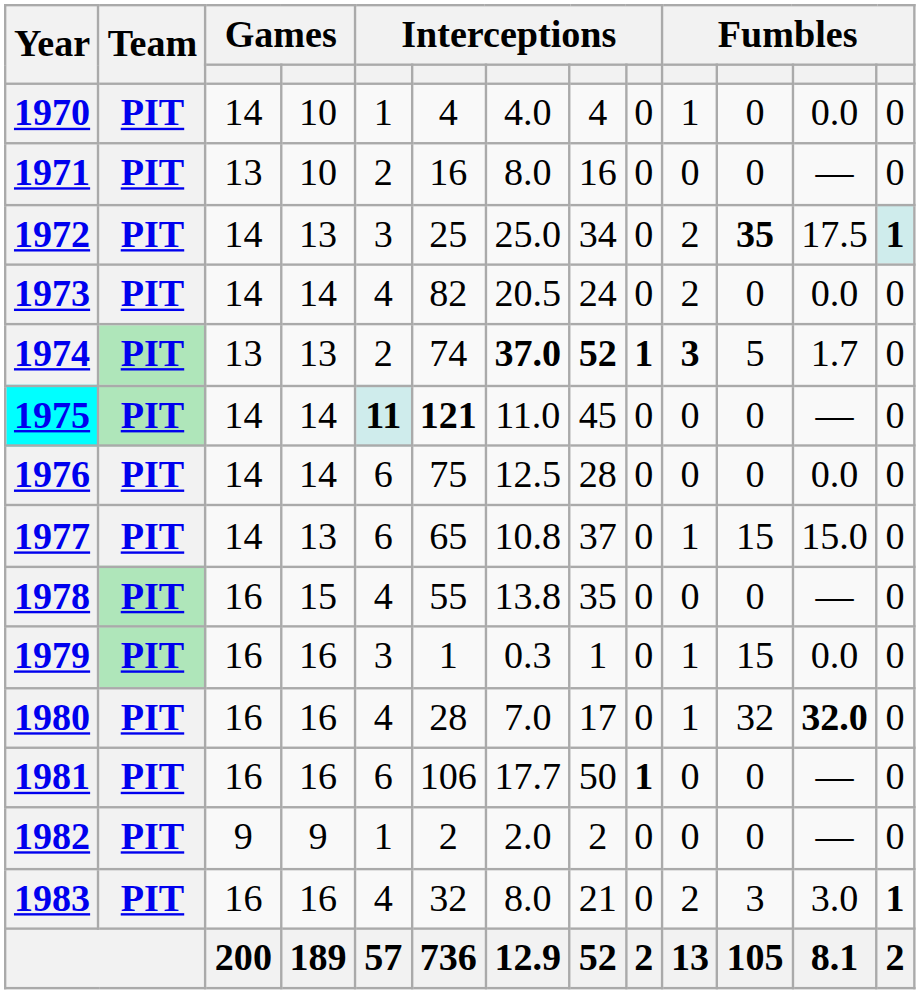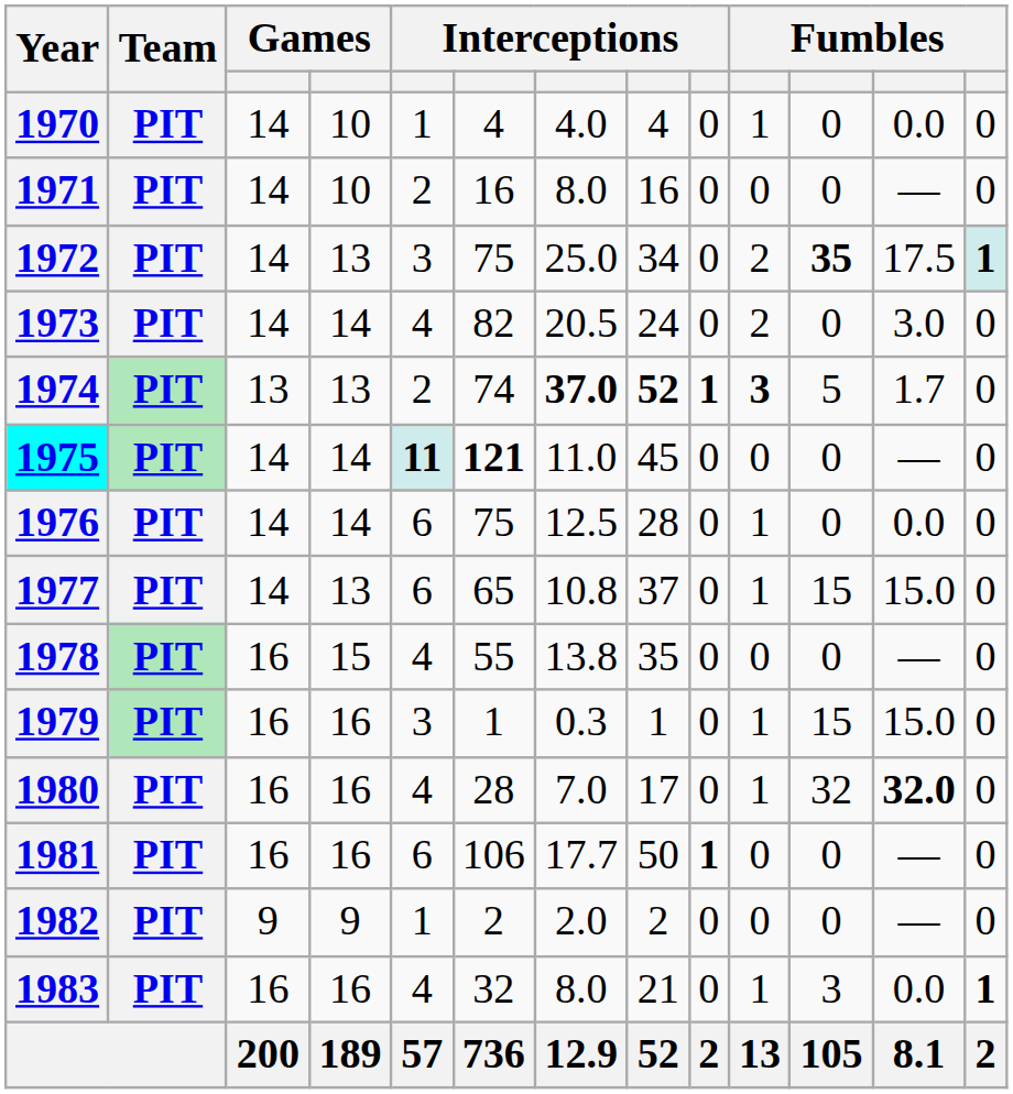 <table class="wikitable" style="text-align:center;">
 <tr>
 <th rowspan="2">Year</th>
 <th rowspan="2">Team</th>
 <th colspan="2">Games</th>
 <th colspan="5">Interceptions</th>
 <th colspan="4">Fumbles</th>
 </tr>
 <tr>
 <th></th>
 <th></th>
 <th></th>
 <th></th>
 <th></th>
 <th></th>
 <th></th>
 <th></th>
 <th></th>
 <th></th>
 <th></th>
 </tr>
 <tr>
 <th><a href='#'>1970</a></th>
 <th><a href='#'>PIT</a></th>
 <td>14</td>
 <td>10</td>
 <td>1</td>
 <td>4</td>
 <td>4.0</td>
 <td>4</td>
 <td>0</td>
 <td>1</td>
 <td>0</td>
 <td>0.0</td>
 <td>0</td>
 </tr>
 <tr>
 <th><a href='#'>1971</a></th>
 <th><a href='#'>PIT</a></th>
-<td>13</td>
+<td>14</td>
 <td>10</td>
 <td>2</td>
 <td>16</td>
 <td>8.0</td>
 <td>16</td>
 <td>0</td>
 <td>0</td>
 <td>0</td>
 <td>—</td>
 <td>0</td>
 </tr>
 <tr>
 <th><a href='#'>1972</a></th>
 <th><a href='#'>PIT</a></th>
 <td>14</td>
 <td>13</td>
 <td>3</td>
-<td>25</td>
+<td>75</td>
 <td>25.0</td>
 <td>34</td>
 <td>0</td>
 <td>2</td>
 <td><strong>35</strong></td>
 <td>17.5</td>
 <td style="background:#cfecec;"><strong>1</strong></td>
 </tr>
 <tr>
 <th><a href='#'>1973</a></th>
 <th><a href='#'>PIT</a></th>
 <td>14</td>
 <td>14</td>
 <td>4</td>
 <td>82</td>
 <td>20.5</td>
 <td>24</td>
 <td>0</td>
 <td>2</td>
 <td>0</td>
-<td>0.0</td>
+<td>3.0</td>
 <td>0</td>
 </tr>
 <tr>
 <th><a href='#'>1974</a></th>
 <th style="background:#afe6ba;"><a href='#'>PIT</a></th>
 <td>13</td>
 <td>13</td>
 <td>2</td>
 <td>74</td>
 <td><strong>37.0</strong></td>
 <td><strong>52</strong></td>
 <td><strong>1</strong></td>
 <td><strong>3</strong></td>
 <td>5</td>
 <td>1.7</td>
 <td>0</td>
 </tr>
 <tr>
 <th style="background:#00ffff;"><a href='#'>1975</a></th>
 <th style="background:#afe6ba;"><a href='#'>PIT</a></th>
 <td>14</td>
 <td>14</td>
 <td style="background:#cfecec;"><strong>11</strong></td>
 <td><strong>121</strong></td>
 <td>11.0</td>
 <td>45</td>
 <td>0</td>
 <td>0</td>
 <td>0</td>
 <td>—</td>
 <td>0</td>
 </tr>
 <tr>
 <th><a href='#'>1976</a></th>
 <th><a href='#'>PIT</a></th>
 <td>14</td>
 <td>14</td>
 <td>6</td>
 <td>75</td>
 <td>12.5</td>
 <td>28</td>
 <td>0</td>
-<td>0</td>
+<td>1</td>
 <td>0</td>
 <td>0.0</td>
 <td>0</td>
 </tr>
 <tr>
 <th><a href='#'>1977</a></th>
 <th><a href='#'>PIT</a></th>
 <td>14</td>
 <td>13</td>
 <td>6</td>
 <td>65</td>
 <td>10.8</td>
 <td>37</td>
 <td>0</td>
 <td>1</td>
 <td>15</td>
 <td>15.0</td>
 <td>0</td>
 </tr>
 <tr>
 <th><a href='#'>1978</a></th>
 <th style="background:#afe6ba;"><a href='#'>PIT</a></th>
 <td>16</td>
 <td>15</td>
 <td>4</td>
 <td>55</td>
 <td>13.8</td>
 <td>35</td>
 <td>0</td>
 <td>0</td>
 <td>0</td>
 <td>—</td>
 <td>0</td>
 </tr>
 <tr>
 <th><a href='#'>1979</a></th>
 <th style="background:#afe6ba;"><a href='#'>PIT</a></th>
 <td>16</td>
 <td>16</td>
 <td>3</td>
 <td>1</td>
 <td>0.3</td>
 <td>1</td>
 <td>0</td>
 <td>1</td>
 <td>15</td>
-<td>0.0</td>
+<td>15.0</td>
 <td>0</td>
 </tr>
 <tr>
 <th><a href='#'>1980</a></th>
 <th><a href='#'>PIT</a></th>
 <td>16</td>
 <td>16</td>
 <td>4</td>
 <td>28</td>
 <td>7.0</td>
 <td>17</td>
 <td>0</td>
 <td>1</td>
 <td>32</td>
 <td><strong>32.0</strong></td>
 <td>0</td>
 </tr>
 <tr>
 <th><a href='#'>1981</a></th>
 <th><a href='#'>PIT</a></th>
 <td>16</td>
 <td>16</td>
 <td>6</td>
 <td>106</td>
 <td>17.7</td>
 <td>50</td>
 <td><strong>1</strong></td>
 <td>0</td>
 <td>0</td>
 <td>—</td>
 <td>0</td>
 </tr>
 <tr>
 <th><a href='#'>1982</a></th>
 <th><a href='#'>PIT</a></th>
 <td>9</td>
 <td>9</td>
 <td>1</td>
 <td>2</td>
 <td>2.0</td>
 <td>2</td>
 <td>0</td>
 <td>0</td>
 <td>0</td>
 <td>—</td>
 <td>0</td>
 </tr>
 <tr>
 <th><a href='#'>1983</a></th>
 <th><a href='#'>PIT</a></th>
 <td>16</td>
 <td>16</td>
 <td>4</td>
 <td>32</td>
 <td>8.0</td>
 <td>21</td>
 <td>0</td>
-<td>2</td>
+<td>1</td>
 <td>3</td>
-<td>3.0</td>
+<td>0.0</td>
 <td><strong>1</strong></td>
 </tr>
 <tr>
 <th colspan="2"></th>
 <th>200</th>
 <th>189</th>
 <th>57</th>
 <th>736</th>
 <th>12.9</th>
 <th>52</th>
 <th>2</th>
 <th>13</th>
 <th>105</th>
 <th>8.1</th>
 <th>2</th>
 </tr>
 </table>
